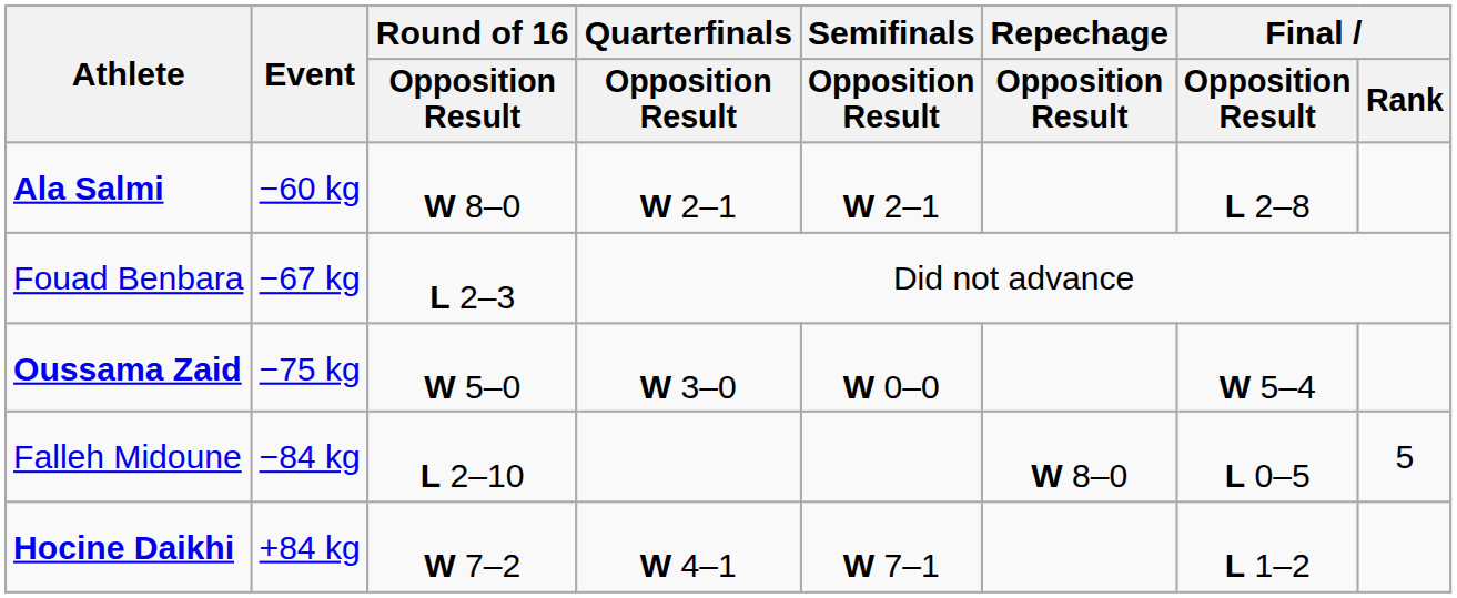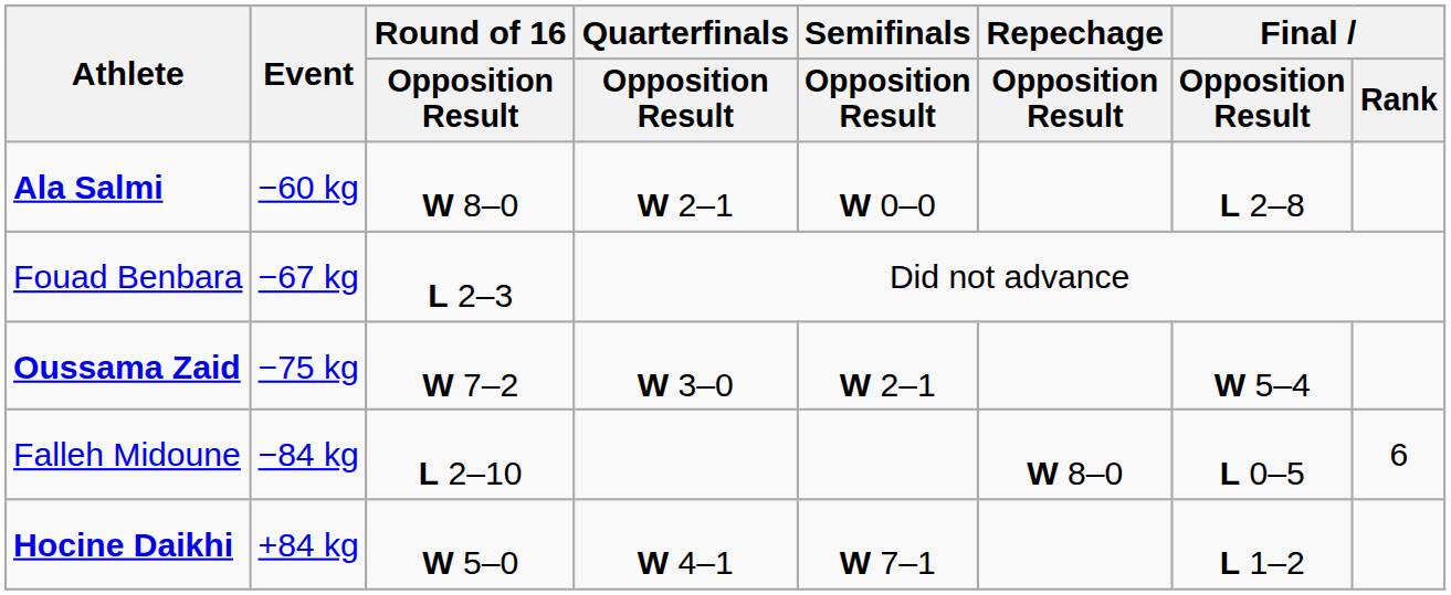 <table class="wikitable" style="font-size:90%">
 <tr>
 <th rowspan="2">Athlete</th>
 <th rowspan="2">Event</th>
 <th>Round of 16</th>
 <th>Quarterfinals</th>
 <th>Semifinals</th>
 <th>Repechage</th>
 <th colspan=2>Final / </th>
 </tr>
 <tr style="font-size:95%">
 <th>Opposition<br>Result</th>
 <th>Opposition<br>Result</th>
 <th>Opposition<br>Result</th>
 <th>Opposition<br>Result</th>
 <th>Opposition<br>Result</th>
 <th>Rank</th>
 </tr>
 <tr align=center>
 <td align=left><strong><a href='#'>Ala Salmi</a></strong></td>
 <td align=left><a href='#'>−60 kg</a></td>
 <td><br><strong>W</strong> 8–0</td>
 <td><br><strong>W</strong> 2–1</td>
-<td><br><strong>W</strong> 2–1</td>
+<td><br><strong>W</strong> 0–0</td>
 <td></td>
 <td><br><strong>L</strong> 2–8</td>
 <td></td>
 </tr>
 <tr align=center>
 <td align=left><a href='#'>Fouad Benbara</a></td>
 <td align=left><a href='#'>−67 kg</a></td>
 <td><br><strong>L</strong> 2–3</td>
 <td colspan=5>Did not advance</td>
 </tr>
 <tr align=center>
 <td align=left><strong><a href='#'>Oussama Zaid</a></strong></td>
 <td align=left><a href='#'>−75 kg</a></td>
-<td><br><strong>W</strong> 5–0</td>
+<td><br><strong>W</strong> 7–2</td>
 <td><br><strong>W</strong> 3–0</td>
-<td><br><strong>W</strong> 0–0</td>
+<td><br><strong>W</strong> 2–1</td>
 <td></td>
 <td><br><strong>W</strong> 5–4</td>
 <td></td>
 </tr>
 <tr align=center>
 <td align=left><a href='#'>Falleh Midoune</a></td>
 <td align=left><a href='#'>−84 kg</a></td>
 <td><br><strong>L</strong> 2–10</td>
 <td></td>
 <td></td>
 <td><br><strong>W</strong> 8–0</td>
 <td><br><strong>L</strong> 0–5</td>
-<td>5</td>
+<td>6</td>
 </tr>
 <tr align=center>
 <td align=left><strong><a href='#'>Hocine Daikhi</a></strong></td>
 <td align=left><a href='#'>+84 kg</a></td>
-<td><br><strong>W</strong> 7–2</td>
+<td><br><strong>W</strong> 5–0</td>
 <td><br><strong>W</strong> 4–1</td>
 <td><br><strong>W</strong> 7–1</td>
 <td></td>
 <td><br><strong>L</strong> 1–2</td>
 <td></td>
 </tr>
 </table>
